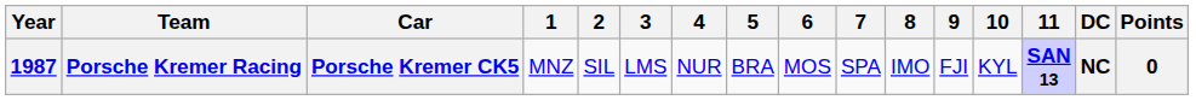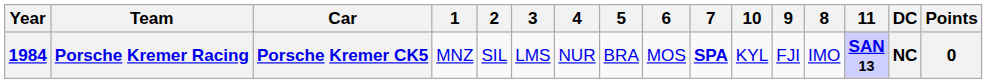 <table class="wikitable" style="text-align:center; font-size:90%">
 <tr>
 <th>Year</th>
 <th>Team</th>
 <th>Car</th>
 <th>1</th>
 <th>2</th>
 <th>3</th>
 <th>4</th>
 <th>5</th>
 <th>6</th>
 <th>7</th>
+<th>10</th>
+<th>9</th>
 <th>8</th>
-<th>9</th>
-<th>10</th>
 <th>11</th>
 <th>DC</th>
 <th>Points</th>
 </tr>
 <tr>
-<th><a href='#'>1987</a></th>
+<th><a href='#'>1984</a></th>
 <th> <a href='#'>Porsche</a> <a href='#'>Kremer Racing</a></th>
 <th><a href='#'>Porsche</a> <a href='#'>Kremer CK5</a></th>
 <td><a href='#'>MNZ</a></td>
 <td><a href='#'>SIL</a></td>
 <td><a href='#'>LMS</a></td>
 <td><a href='#'>NUR</a></td>
 <td><a href='#'>BRA</a></td>
 <td><a href='#'>MOS</a></td>
-<td><a href='#'>SPA</a></td>
+<td><strong><a href='#'>SPA</a></strong></td>
+<td><a href='#'>KYL</a></td>
+<td><a href='#'>FJI</a></td>
 <td><a href='#'>IMO</a></td>
-<td><a href='#'>FJI</a></td>
-<td><a href='#'>KYL</a></td>
 <td style="background:#cfcfff;"><strong><a href='#'>SAN</a><br><small>13</small></strong></td>
 <th>NC</th>
 <th>0</th>
 </tr>
 </table>
